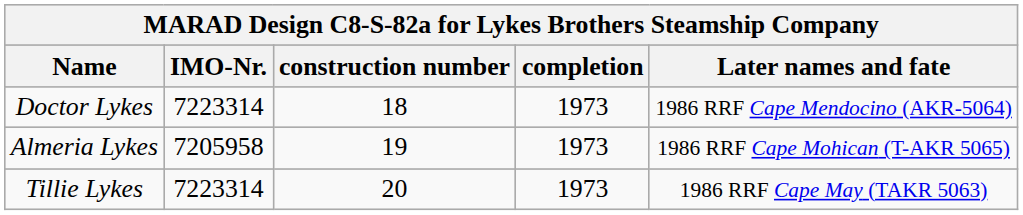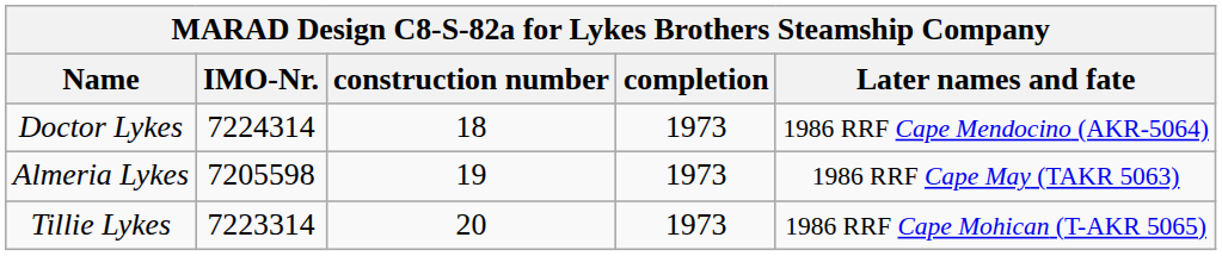 <table class="wikitable sortable" style="text-align:center;">
 <tr>
 <th colspan="6" style="text-align:center">MARAD Design C8-S-82a for  Lykes Brothers Steamship Company</th>
 </tr>
 <tr class="hintergrundfarbe5">
 <th>Name</th>
 <th>IMO-Nr.</th>
 <th>construction number</th>
 <th>completion</th>
 <th class="unsortable">Later names and fate</th>
 </tr>
 <tr>
 <td><em>Doctor Lykes</em></td>
-<td>7223314</td>
+<td>7224314</td>
 <td>18</td>
 <td>1973</td>
 <td><small>1986 RRF <a href='#'><em>Cape Mendocino</em> (AKR-5064)</a></small></td>
 </tr>
 <tr>
 <td><em>Almeria Lykes</em></td>
-<td>7205958</td>
+<td>7205598</td>
 <td>19</td>
 <td>1973</td>
-<td><small>1986 RRF <a href='#'><em>Cape Mohican</em> (T-AKR 5065)</a></small></td>
+<td><small>1986 RRF <a href='#'><em>Cape May</em> (TAKR 5063)</a></small></td>
 </tr>
 <tr>
 <td><em>Tillie Lykes</em></td>
 <td>7223314</td>
 <td>20</td>
 <td>1973</td>
-<td><small>1986 RRF <a href='#'><em>Cape May</em> (TAKR 5063)</a></small></td>
+<td><small>1986 RRF <a href='#'><em>Cape Mohican</em> (T-AKR 5065)</a></small></td>
 </tr>
 </table>
